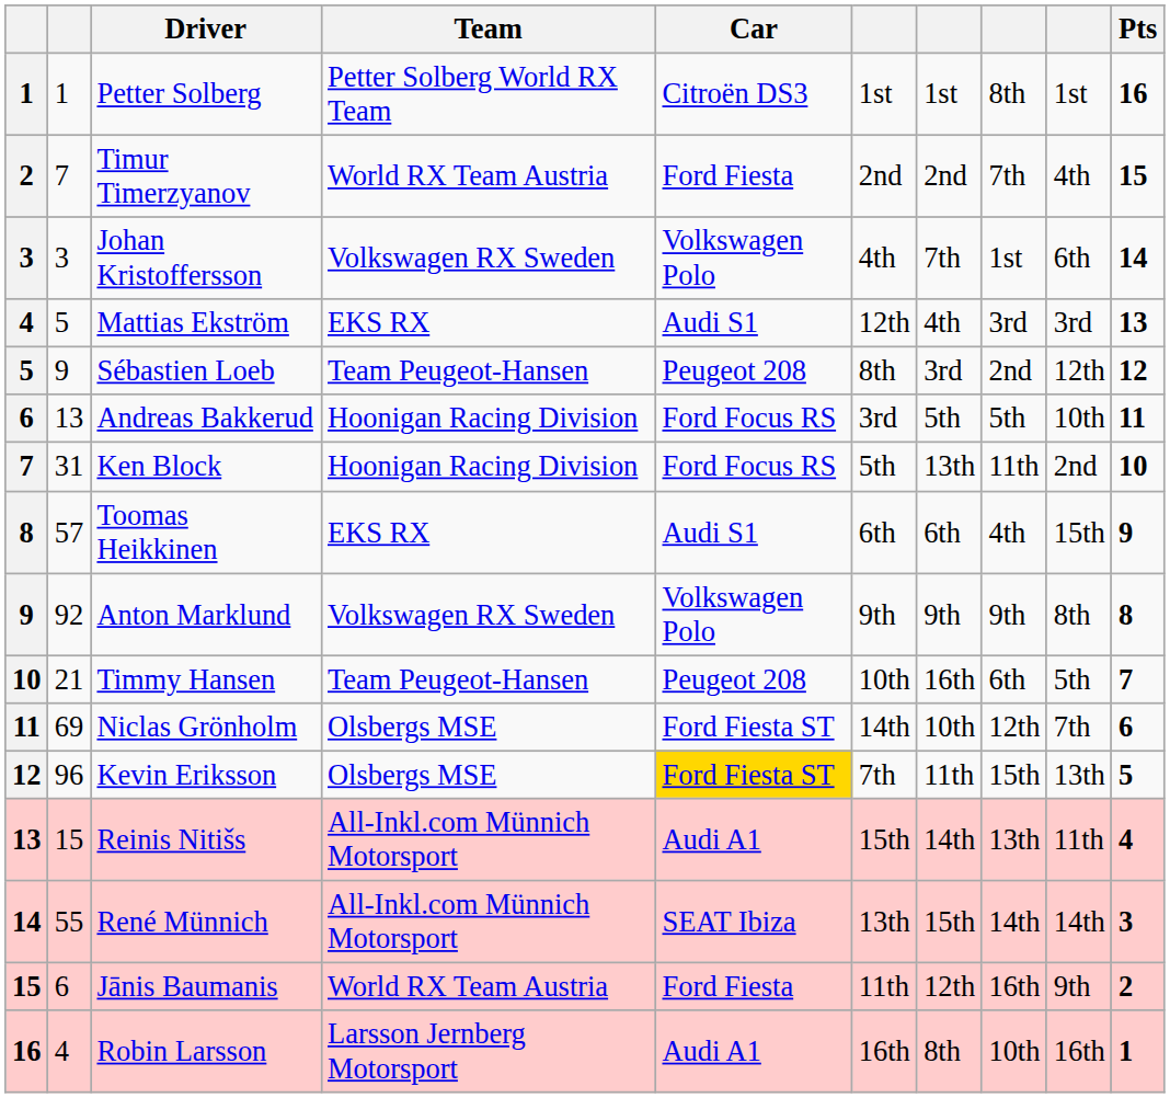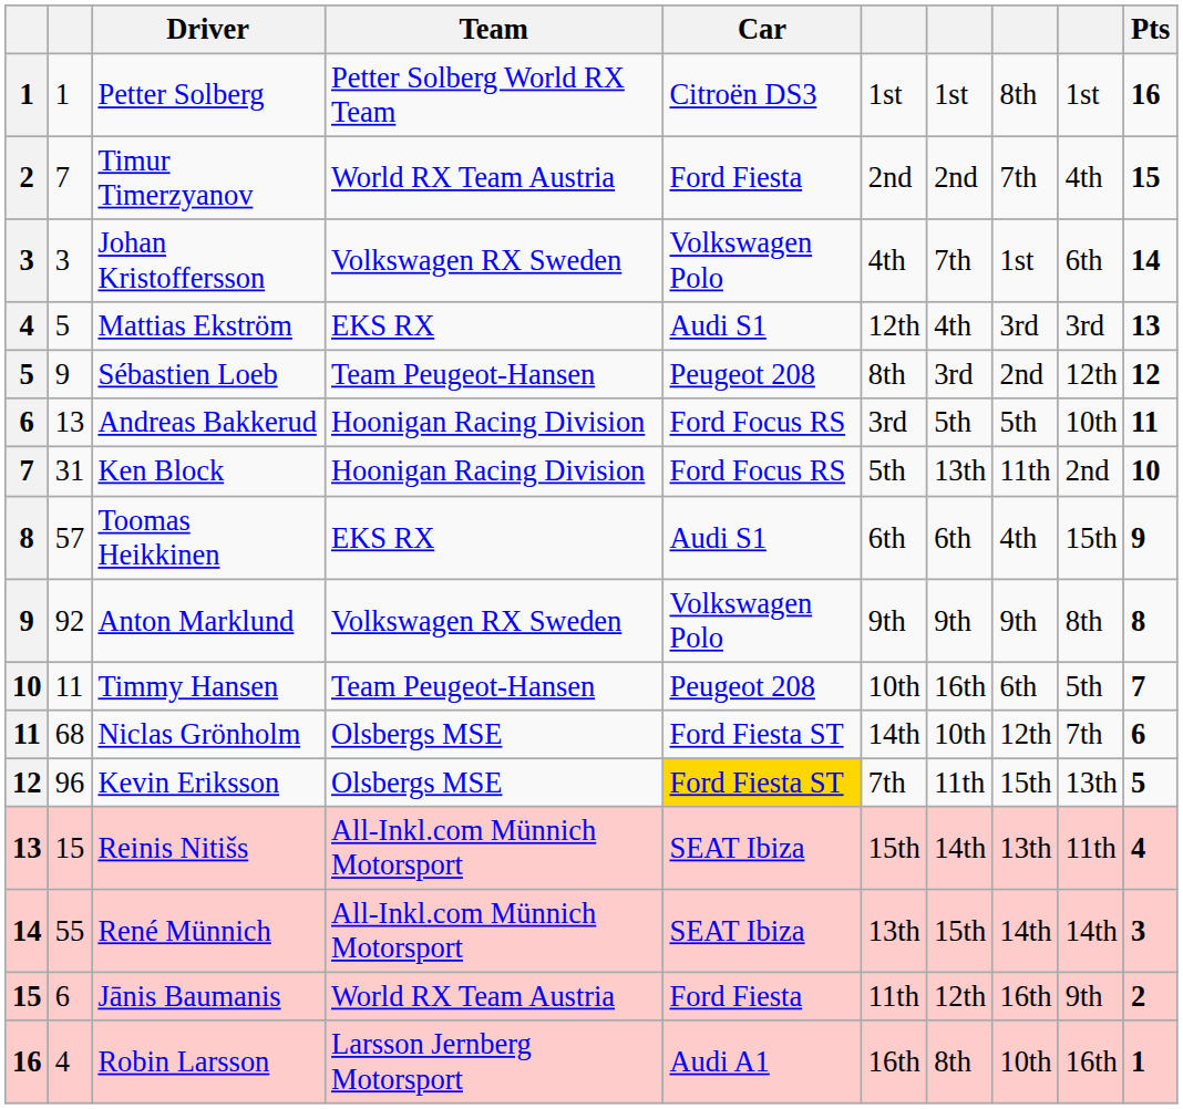 <table class=wikitable style="font-size:95%">
 <tr>
 <th></th>
 <th></th>
 <th>Driver</th>
 <th>Team</th>
 <th>Car</th>
 <th></th>
 <th></th>
 <th></th>
 <th></th>
 <th>Pts</th>
 </tr>
 <tr>
 <th>1</th>
 <td>1</td>
 <td> <a href='#'>Petter Solberg</a></td>
 <td><a href='#'>Petter Solberg World RX Team</a></td>
 <td><a href='#'>Citroën DS3</a></td>
 <td>1st</td>
 <td>1st</td>
 <td>8th</td>
 <td>1st</td>
 <td><strong>16</strong></td>
 </tr>
 <tr>
 <th>2</th>
 <td>7</td>
 <td> <a href='#'>Timur Timerzyanov</a></td>
 <td><a href='#'>World RX Team Austria</a></td>
 <td><a href='#'>Ford Fiesta</a></td>
 <td>2nd</td>
 <td>2nd</td>
 <td>7th</td>
 <td>4th</td>
 <td><strong>15</strong></td>
 </tr>
 <tr>
 <th>3</th>
 <td>3</td>
 <td> <a href='#'>Johan Kristoffersson</a></td>
 <td><a href='#'>Volkswagen RX Sweden</a></td>
 <td><a href='#'>Volkswagen Polo</a></td>
 <td>4th</td>
 <td>7th</td>
 <td>1st</td>
 <td>6th</td>
 <td><strong>14</strong></td>
 </tr>
 <tr>
 <th>4</th>
 <td>5</td>
 <td> <a href='#'>Mattias Ekström</a></td>
 <td><a href='#'>EKS RX</a></td>
 <td><a href='#'>Audi S1</a></td>
 <td>12th</td>
 <td>4th</td>
 <td>3rd</td>
 <td>3rd</td>
 <td><strong>13</strong></td>
 </tr>
 <tr>
 <th>5</th>
 <td>9</td>
 <td> <a href='#'>Sébastien Loeb</a></td>
 <td><a href='#'>Team Peugeot-Hansen</a></td>
 <td><a href='#'>Peugeot 208</a></td>
 <td>8th</td>
 <td>3rd</td>
 <td>2nd</td>
 <td>12th</td>
 <td><strong>12</strong></td>
 </tr>
 <tr>
 <th>6</th>
 <td>13</td>
 <td> <a href='#'>Andreas Bakkerud</a></td>
 <td><a href='#'>Hoonigan Racing Division</a></td>
 <td><a href='#'>Ford Focus RS</a></td>
 <td>3rd</td>
 <td>5th</td>
 <td>5th</td>
 <td>10th</td>
 <td><strong>11</strong></td>
 </tr>
 <tr>
 <th>7</th>
 <td>31</td>
 <td> <a href='#'>Ken Block</a></td>
 <td><a href='#'>Hoonigan Racing Division</a></td>
 <td><a href='#'>Ford Focus RS</a></td>
 <td>5th</td>
 <td>13th</td>
 <td>11th</td>
 <td>2nd</td>
 <td><strong>10</strong></td>
 </tr>
 <tr>
 <th>8</th>
 <td>57</td>
 <td> <a href='#'>Toomas Heikkinen</a></td>
 <td><a href='#'>EKS RX</a></td>
 <td><a href='#'>Audi S1</a></td>
 <td>6th</td>
 <td>6th</td>
 <td>4th</td>
 <td>15th</td>
 <td><strong>9</strong></td>
 </tr>
 <tr>
 <th>9</th>
 <td>92</td>
 <td> <a href='#'>Anton Marklund</a></td>
 <td><a href='#'>Volkswagen RX Sweden</a></td>
 <td><a href='#'>Volkswagen Polo</a></td>
 <td>9th</td>
 <td>9th</td>
 <td>9th</td>
 <td>8th</td>
 <td><strong>8</strong></td>
 </tr>
 <tr>
 <th>10</th>
-<td>21</td>
+<td>11</td>
 <td> <a href='#'>Timmy Hansen</a></td>
 <td><a href='#'>Team Peugeot-Hansen</a></td>
 <td><a href='#'>Peugeot 208</a></td>
 <td>10th</td>
 <td>16th</td>
 <td>6th</td>
 <td>5th</td>
 <td><strong>7</strong></td>
 </tr>
 <tr>
 <th>11</th>
-<td>69</td>
+<td>68</td>
 <td> <a href='#'>Niclas Grönholm</a></td>
 <td><a href='#'>Olsbergs MSE</a></td>
 <td><a href='#'>Ford Fiesta ST</a></td>
 <td>14th</td>
 <td>10th</td>
 <td>12th</td>
 <td>7th</td>
 <td><strong>6</strong></td>
 </tr>
 <tr>
 <th>12</th>
 <td>96</td>
 <td> <a href='#'>Kevin Eriksson</a></td>
 <td><a href='#'>Olsbergs MSE</a></td>
 <td style="background: gold;"><a href='#'>Ford Fiesta ST</a></td>
 <td>7th</td>
 <td>11th</td>
 <td>15th</td>
 <td>13th</td>
 <td><strong>5</strong></td>
 </tr>
 <tr>
 <th style="background:#ffcccc;">13</th>
 <td style="background:#ffcccc;">15</td>
 <td style="background:#ffcccc;"> <a href='#'>Reinis Nitišs</a></td>
 <td style="background:#ffcccc;"><a href='#'>All-Inkl.com Münnich Motorsport</a></td>
-<td style="background:#ffcccc;"><a href='#'>Audi A1</a></td>
+<td style="background:#ffcccc;"><a href='#'>SEAT Ibiza</a></td>
 <td style="background:#ffcccc;">15th</td>
 <td style="background:#ffcccc;">14th</td>
 <td style="background:#ffcccc;">13th</td>
 <td style="background:#ffcccc;">11th</td>
 <td style="background:#ffcccc;"><strong>4</strong></td>
 </tr>
 <tr>
 <th style="background:#ffcccc;">14</th>
 <td style="background:#ffcccc;">55</td>
 <td style="background:#ffcccc;"> <a href='#'>René Münnich</a></td>
 <td style="background:#ffcccc;"><a href='#'>All-Inkl.com Münnich Motorsport</a></td>
 <td style="background:#ffcccc;"><a href='#'>SEAT Ibiza</a></td>
 <td style="background:#ffcccc;">13th</td>
 <td style="background:#ffcccc;">15th</td>
 <td style="background:#ffcccc;">14th</td>
 <td style="background:#ffcccc;">14th</td>
 <td style="background:#ffcccc;"><strong>3</strong></td>
 </tr>
 <tr>
 <th style="background:#ffcccc;">15</th>
 <td style="background:#ffcccc;">6</td>
 <td style="background:#ffcccc;"> <a href='#'>Jānis Baumanis</a></td>
 <td style="background:#ffcccc;"><a href='#'>World RX Team Austria</a></td>
 <td style="background:#ffcccc;"><a href='#'>Ford Fiesta</a></td>
 <td style="background:#ffcccc;">11th</td>
 <td style="background:#ffcccc;">12th</td>
 <td style="background:#ffcccc;">16th</td>
 <td style="background:#ffcccc;">9th</td>
 <td style="background:#ffcccc;"><strong>2</strong></td>
 </tr>
 <tr>
 <th style="background:#ffcccc;">16</th>
 <td style="background:#ffcccc;">4</td>
 <td style="background:#ffcccc;"> <a href='#'>Robin Larsson</a></td>
 <td style="background:#ffcccc;"><a href='#'>Larsson Jernberg Motorsport</a></td>
 <td style="background:#ffcccc;"><a href='#'>Audi A1</a></td>
 <td style="background:#ffcccc;">16th</td>
 <td style="background:#ffcccc;">8th</td>
 <td style="background:#ffcccc;">10th</td>
 <td style="background:#ffcccc;">16th</td>
 <td style="background:#ffcccc;"><strong>1</strong></td>
 </tr>
 </table>
